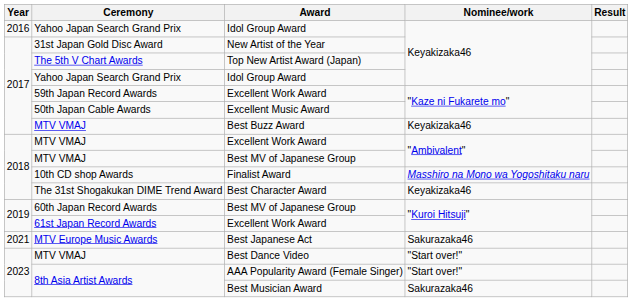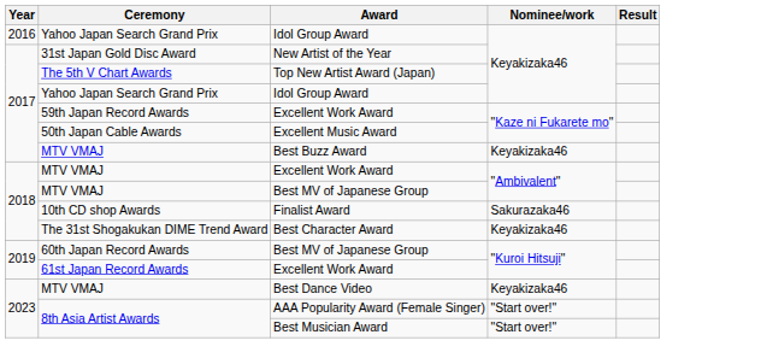 <table class="wikitable">
 <tr>
 <th>Year</th>
 <th>Ceremony</th>
 <th>Award</th>
 <th>Nominee/work</th>
 <th>Result</th>
 </tr>
 <tr>
 <td>2016</td>
 <td>Yahoo Japan Search Grand Prix</td>
 <td>Idol Group Award</td>
 <td rowspan="4">Keyakizaka46</td>
 <td></td>
 </tr>
 <tr>
 <td rowspan="6">2017</td>
 <td>31st Japan Gold Disc Award</td>
 <td>New Artist of the Year</td>
 <td></td>
 </tr>
 <tr>
 <td><a href='#'>The 5th V Chart Awards</a></td>
 <td>Top New Artist Award (Japan)</td>
 <td></td>
 </tr>
 <tr>
 <td>Yahoo Japan Search Grand Prix</td>
 <td>Idol Group Award</td>
 <td></td>
 </tr>
 <tr>
 <td>59th Japan Record Awards</td>
 <td>Excellent Work Award</td>
 <td rowspan="2">"<a href='#'>Kaze ni Fukarete mo</a>"</td>
 <td></td>
 </tr>
 <tr>
 <td>50th Japan Cable Awards</td>
 <td>Excellent Music Award</td>
 <td></td>
 </tr>
 <tr>
 <td><a href='#'>MTV VMAJ</a></td>
 <td>Best Buzz Award</td>
 <td>Keyakizaka46</td>
 <td></td>
 </tr>
 <tr>
 <td rowspan="4">2018</td>
 <td>MTV VMAJ</td>
 <td>Excellent Work Award</td>
 <td rowspan="2">"<a href='#'>Ambivalent</a>"</td>
 <td></td>
 </tr>
 <tr>
 <td>MTV VMAJ</td>
 <td>Best MV of Japanese Group</td>
 <td></td>
 </tr>
 <tr>
 <td>10th CD shop Awards</td>
 <td>Finalist Award</td>
-<td><em><a href='#'>Masshiro na Mono wa Yogoshitaku naru</a></em></td>
+<td>Sakurazaka46</td>
 <td></td>
 </tr>
 <tr>
 <td>The 31st Shogakukan DIME Trend Award</td>
 <td>Best Character Award</td>
 <td>Keyakizaka46</td>
 <td></td>
 </tr>
 <tr>
 <td rowspan="2">2019</td>
 <td>60th Japan Record Awards</td>
 <td>Best MV of Japanese Group</td>
 <td rowspan="2">"<a href='#'>Kuroi Hitsuji</a>"</td>
 <td></td>
 </tr>
 <tr>
 <td><a href='#'>61st Japan Record Awards</a></td>
 <td>Excellent Work Award</td>
 <td></td>
 </tr>
 <tr>
-<td>2021</td>
-<td><a href='#'>MTV Europe Music Awards</a></td>
-<td>Best Japanese Act</td>
-<td>Sakurazaka46</td>
-<td></td>
-</tr>
-<tr>
 <td rowspan="3">2023</td>
 <td>MTV VMAJ</td>
 <td>Best Dance Video</td>
-<td>"Start over!"</td>
+<td>Keyakizaka46</td>
 <td></td>
 </tr>
 <tr>
 <td rowspan="2"><a href='#'>8th Asia Artist Awards</a></td>
 <td>AAA Popularity Award (Female Singer)</td>
 <td>"Start over!"</td>
 <td></td>
 </tr>
 <tr>
 <td>Best Musician Award</td>
-<td>Sakurazaka46</td>
+<td>"Start over!"</td>
 <td></td>
 </tr>
 </table>
